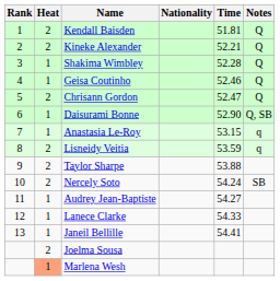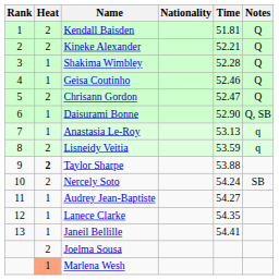 <table class="wikitable sortable" style="text-align:center">
 <tr>
 <th>Rank</th>
 <th>Heat</th>
 <th>Name</th>
 <th>Nationality</th>
 <th>Time</th>
 <th>Notes</th>
 </tr>
 <tr bgcolor=ccffcc>
 <td>1</td>
 <td>2</td>
 <td align=left><a href='#'>Kendall Baisden</a></td>
 <td align=left></td>
 <td>51.81</td>
 <td>Q</td>
 </tr>
 <tr bgcolor=ccffcc>
 <td>2</td>
 <td>2</td>
 <td align=left><a href='#'>Kineke Alexander</a></td>
 <td align=left></td>
 <td>52.21</td>
 <td>Q</td>
 </tr>
 <tr bgcolor=ccffcc>
 <td>3</td>
 <td>1</td>
 <td align=left><a href='#'>Shakima Wimbley</a></td>
 <td align=left></td>
 <td>52.28</td>
 <td>Q</td>
 </tr>
 <tr bgcolor=ccffcc>
 <td>4</td>
 <td>1</td>
 <td align=left><a href='#'>Geisa Coutinho</a></td>
 <td align=left></td>
 <td>52.46</td>
 <td>Q</td>
 </tr>
 <tr bgcolor=ccffcc>
 <td>5</td>
 <td>2</td>
 <td align=left><a href='#'>Chrisann Gordon</a></td>
 <td align=left></td>
 <td>52.47</td>
 <td>Q</td>
 </tr>
 <tr bgcolor=ccffcc>
 <td>6</td>
 <td>1</td>
 <td align=left><a href='#'>Daisurami Bonne</a></td>
 <td align=left></td>
 <td>52.90</td>
 <td>Q, SB</td>
 </tr>
 <tr bgcolor=ddffdd>
 <td>7</td>
 <td>1</td>
 <td align=left><a href='#'>Anastasia Le-Roy</a></td>
 <td align=left></td>
-<td>53.15</td>
+<td>53.13</td>
 <td>q</td>
 </tr>
 <tr bgcolor=ddffdd>
 <td>8</td>
 <td>2</td>
 <td align=left><a href='#'>Lisneidy Veitia</a></td>
 <td align=left></td>
 <td>53.59</td>
 <td>q</td>
 </tr>
 <tr>
 <td>9</td>
-<td>2</td>
+<td><strong>2</strong></td>
 <td align=left><a href='#'>Taylor Sharpe</a></td>
 <td align=left></td>
 <td>53.88</td>
 <td></td>
 </tr>
 <tr>
 <td>10</td>
 <td>2</td>
 <td align=left><a href='#'>Nercely Soto</a></td>
 <td align=left></td>
 <td>54.24</td>
 <td>SB</td>
 </tr>
 <tr>
 <td>11</td>
 <td>1</td>
 <td align=left><a href='#'>Audrey Jean-Baptiste</a></td>
 <td align=left></td>
 <td>54.27</td>
 <td></td>
 </tr>
 <tr>
 <td>12</td>
 <td>1</td>
 <td align=left><a href='#'>Lanece Clarke</a></td>
 <td align=left></td>
-<td>54.33</td>
+<td>54.35</td>
 <td></td>
 </tr>
 <tr>
 <td>13</td>
 <td>1</td>
 <td align=left><a href='#'>Janeil Bellille</a></td>
 <td align=left></td>
 <td>54.41</td>
 <td></td>
 </tr>
 <tr>
 <td></td>
 <td>2</td>
 <td align=left><a href='#'>Joelma Sousa</a></td>
 <td align=left></td>
 <td></td>
 <td></td>
 </tr>
 <tr>
 <td></td>
 <td style="background: lightsalmon;">1</td>
 <td align=left><a href='#'>Marlena Wesh</a></td>
 <td align=left></td>
 <td></td>
 <td></td>
 </tr>
 </table>
